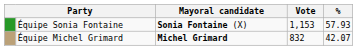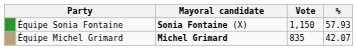 <table class="wikitable">
 <tr>
 <th bgcolor="#DDDDFF" width="230px" colspan="2">Party</th>
 <th bgcolor="#DDDDFF" width="200px">Mayoral candidate</th>
 <th bgcolor="#DDDDFF" width="50px">Vote</th>
 <th bgcolor="#DDDDFF" width="30px">%</th>
 </tr>
 <tr>
 <td bgcolor="#279927"> </td>
 <td>Équipe Sonia Fontaine</td>
 <td><strong>Sonia Fontaine</strong> (X)</td>
-<td>1,153</td>
+<td>1,150</td>
 <td>57.93</td>
 </tr>
 <tr>
 <td bgcolor="#bba178"> </td>
 <td>Équipe Michel Grimard</td>
 <td><strong>Michel Grimard</strong></td>
-<td>832</td>
+<td>835</td>
 <td>42.07</td>
 </tr>
 </table>
